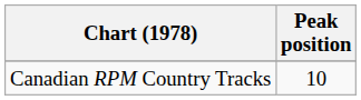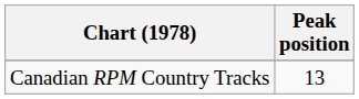 <table class="wikitable sortable">
 <tr>
 <th align="left">Chart (1978)</th>
 <th align="center">Peak<br>position</th>
 </tr>
 <tr>
 </tr>
 <tr>
 <td align="left">Canadian <em>RPM</em> Country Tracks</td>
-<td align="center">10</td>
+<td align="center">13</td>
 </tr>
 </table>
